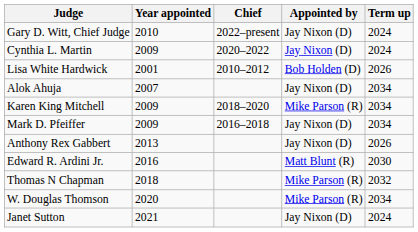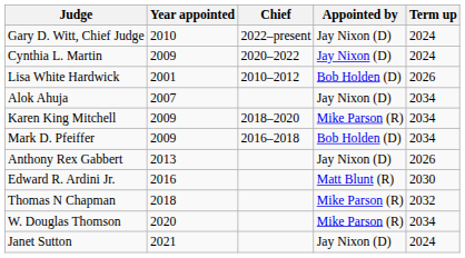 <table class="wikitable">
 <tr>
 <th>Judge</th>
 <th>Year appointed</th>
 <th>Chief</th>
 <th>Appointed by</th>
 <th>Term up</th>
 </tr>
 <tr>
 <td>Gary D. Witt, Chief Judge</td>
 <td>2010</td>
 <td>2022–present</td>
 <td>Jay Nixon (D)</td>
 <td>2024</td>
 </tr>
 <tr>
 <td>Cynthia L. Martin</td>
 <td>2009</td>
 <td>2020–2022</td>
 <td><a href='#'>Jay Nixon</a> (D)</td>
 <td>2024</td>
 </tr>
 <tr>
 <td>Lisa White Hardwick</td>
 <td>2001</td>
 <td>2010–2012</td>
 <td><a href='#'>Bob Holden</a> (D)</td>
 <td>2026</td>
 </tr>
 <tr>
 <td>Alok Ahuja</td>
 <td>2007</td>
 <td></td>
 <td>Jay Nixon (D)</td>
 <td>2034</td>
 </tr>
 <tr>
 <td>Karen King Mitchell</td>
 <td>2009</td>
 <td>2018–2020</td>
 <td><a href='#'>Mike Parson</a> (R)</td>
 <td>2034</td>
 </tr>
 <tr>
 <td>Mark D. Pfeiffer</td>
 <td>2009</td>
 <td>2016–2018</td>
-<td>Jay Nixon (D)</td>
+<td><a href='#'>Bob Holden</a> (D)</td>
 <td>2034</td>
 </tr>
 <tr>
 <td>Anthony Rex Gabbert</td>
 <td>2013</td>
 <td></td>
 <td>Jay Nixon (D)</td>
 <td>2026</td>
 </tr>
 <tr>
 <td>Edward R. Ardini Jr.</td>
 <td>2016</td>
 <td></td>
 <td><a href='#'>Matt Blunt</a> (R)</td>
 <td>2030</td>
 </tr>
 <tr>
 <td>Thomas N Chapman</td>
 <td>2018</td>
 <td></td>
 <td><a href='#'>Mike Parson</a> (R)</td>
 <td>2032</td>
 </tr>
 <tr>
 <td>W. Douglas Thomson</td>
 <td>2020</td>
 <td></td>
 <td><a href='#'>Mike Parson</a> (R)</td>
 <td>2034</td>
 </tr>
 <tr>
 <td>Janet Sutton</td>
 <td>2021</td>
 <td></td>
 <td>Jay Nixon (D)</td>
 <td>2024</td>
 </tr>
 </table>
